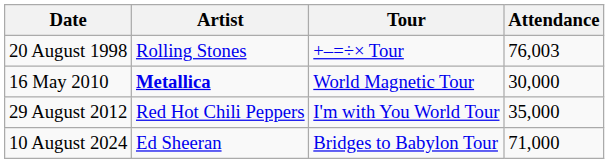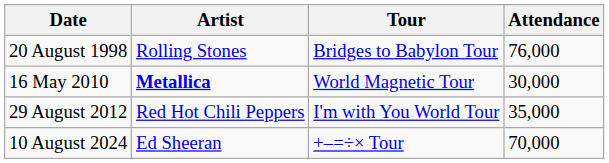 <table class="wikitable sortable" style="text-align: left; font-size: 95%;">
 <tr>
 <th>Date</th>
 <th>Artist</th>
 <th>Tour</th>
 <th>Attendance</th>
 </tr>
 <tr>
 <td>20 August 1998</td>
 <td><a href='#'>Rolling Stones</a></td>
-<td><a href='#'>+–=÷× Tour</a></td>
-<td>76,003</td>
+<td><a href='#'>Bridges to Babylon Tour</a></td>
+<td>76,000</td>
 </tr>
 <tr>
 <td>16 May 2010</td>
 <td><strong><a href='#'>Metallica</a></strong></td>
 <td><a href='#'>World Magnetic Tour</a></td>
 <td>30,000</td>
 </tr>
 <tr>
 <td>29 August 2012</td>
 <td><a href='#'>Red Hot Chili Peppers</a></td>
 <td><a href='#'>I'm with You World Tour</a></td>
 <td>35,000</td>
 </tr>
 <tr>
 <td>10 August 2024</td>
 <td><a href='#'>Ed Sheeran</a></td>
-<td><a href='#'>Bridges to Babylon Tour</a></td>
-<td>71,000</td>
+<td><a href='#'>+–=÷× Tour</a></td>
+<td>70,000</td>
 </tr>
 </table>
